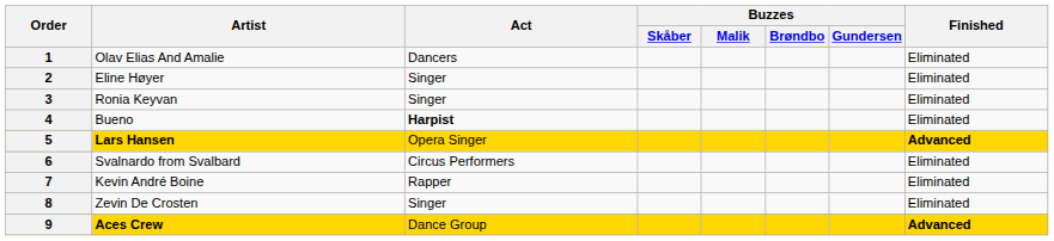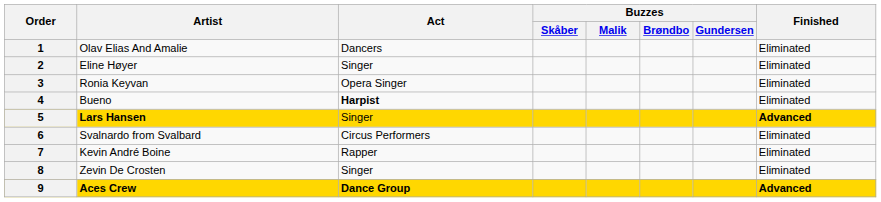 <table class="wikitable sortable" width="100%">
 <tr>
 <th rowspan="2">Order</th>
 <th rowspan="2" class="unsortable">Artist</th>
 <th rowspan="2" class="unsortable">Act</th>
 <th colspan="4">Buzzes</th>
 <th rowspan="2">Finished</th>
 </tr>
 <tr>
 <th width="70"><a href='#'>Skåber</a></th>
 <th width="70"><a href='#'>Malik</a></th>
 <th width="70"><a href='#'>Brøndbo</a></th>
 <th width="70"><a href='#'>Gundersen</a></th>
 </tr>
 <tr>
 <th>1</th>
 <td>Olav Elias And Amalie</td>
 <td>Dancers</td>
 <td></td>
 <td></td>
 <td></td>
 <td></td>
 <td>Eliminated</td>
 </tr>
 <tr>
 <th>2</th>
 <td>Eline Høyer</td>
 <td>Singer</td>
 <td></td>
 <td></td>
 <td></td>
 <td></td>
 <td>Eliminated</td>
 </tr>
 <tr>
 <th>3</th>
 <td>Ronia Keyvan</td>
-<td>Singer</td>
+<td>Opera Singer</td>
 <td></td>
 <td></td>
 <td></td>
 <td></td>
 <td>Eliminated</td>
 </tr>
 <tr>
 <th>4</th>
 <td>Bueno</td>
 <td><strong>Harpist</strong></td>
 <td></td>
 <td></td>
 <td></td>
 <td></td>
 <td>Eliminated</td>
 </tr>
 <tr style="background:gold;">
 <th>5</th>
 <td><strong>Lars Hansen</strong></td>
-<td>Opera Singer</td>
+<td>Singer</td>
 <td></td>
 <td></td>
 <td></td>
 <td></td>
 <td><strong>Advanced</strong></td>
 </tr>
 <tr>
 <th>6</th>
 <td>Svalnardo from Svalbard</td>
 <td>Circus Performers</td>
 <td></td>
 <td></td>
 <td></td>
 <td></td>
 <td>Eliminated</td>
 </tr>
 <tr>
 <th>7</th>
 <td>Kevin André Boine</td>
 <td>Rapper</td>
 <td></td>
 <td></td>
 <td></td>
 <td></td>
 <td>Eliminated</td>
 </tr>
 <tr>
 <th>8</th>
 <td>Zevin De Crosten</td>
 <td>Singer</td>
 <td></td>
 <td></td>
 <td></td>
 <td></td>
 <td>Eliminated</td>
 </tr>
 <tr style="background:gold;">
 <th>9</th>
 <td><strong>Aces Crew</strong></td>
-<td>Dance Group</td>
+<td><strong>Dance Group</strong></td>
 <td></td>
 <td></td>
 <td></td>
 <td></td>
 <td><strong>Advanced</strong></td>
 </tr>
 </table>
